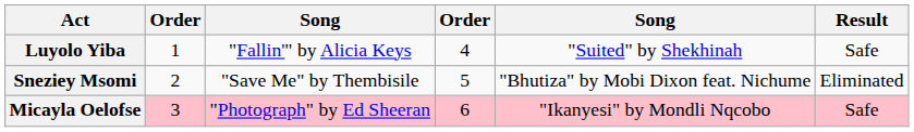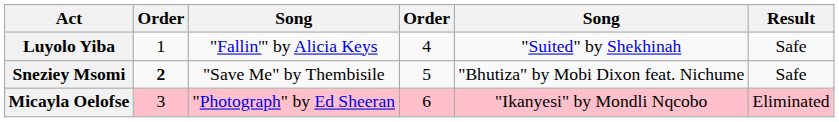 <table class="wikitable plainrowheaders" style="text-align:center;">
 <tr>
 <th scope="col">Act</th>
 <th scope="col">Order</th>
 <th scope="col">Song</th>
 <th scope="col">Order</th>
 <th scope="col">Song</th>
 <th scope="col">Result</th>
 </tr>
 <tr>
 <th scope=row>Luyolo Yiba</th>
 <td>1</td>
 <td>"<a href='#'>Fallin'</a>" by <a href='#'>Alicia Keys</a></td>
 <td>4</td>
 <td>"<a href='#'>Suited</a>" by <a href='#'>Shekhinah</a></td>
 <td>Safe</td>
 </tr>
 <tr>
 <th scope=row>Sneziey Msomi</th>
-<td>2</td>
+<td><strong>2</strong></td>
 <td>"Save Me" by Thembisile</td>
 <td>5</td>
 <td>"Bhutiza" by Mobi Dixon feat. Nichume</td>
-<td>Eliminated</td>
+<td>Safe</td>
 </tr>
 <tr style="background:pink">
 <th scope=row>Micayla Oelofse</th>
 <td>3</td>
 <td>"<a href='#'>Photograph</a>" by <a href='#'>Ed Sheeran</a></td>
 <td>6</td>
 <td>"Ikanyesi" by Mondli Nqcobo</td>
-<td>Safe</td>
+<td>Eliminated</td>
 </tr>
 </table>
